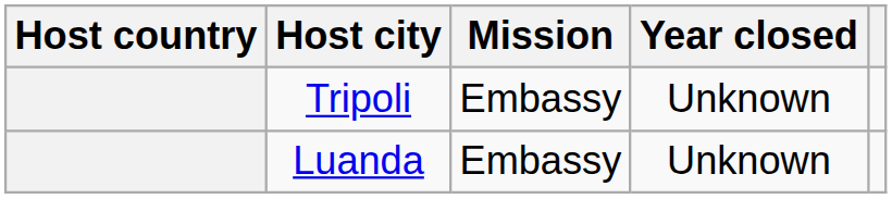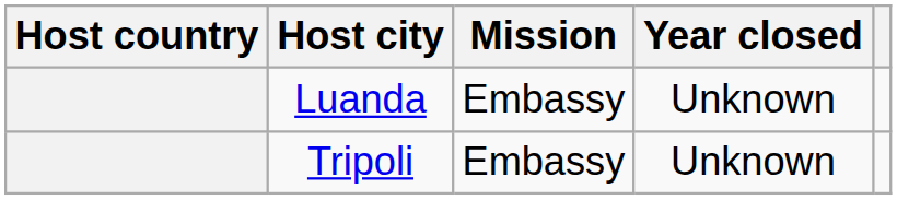 <table class="wikitable plainrowheaders" style="text-align:center;">
 <tr>
 <th scope="col">Host country</th>
 <th scope="col">Host city</th>
 <th scope="col">Mission</th>
 <th scope="col">Year closed</th>
 <th scope="col"></th>
 </tr>
 <tr>
 <th scope="row"></th>
-<td><a href='#'>Tripoli</a></td>
+<td><a href='#'>Luanda</a></td>
 <td>Embassy</td>
 <td>Unknown</td>
 <td></td>
 </tr>
 <tr>
 <th scope="row"></th>
-<td><a href='#'>Luanda</a></td>
+<td><a href='#'>Tripoli</a></td>
 <td>Embassy</td>
 <td>Unknown</td>
 <td></td>
 </tr>
 </table>
